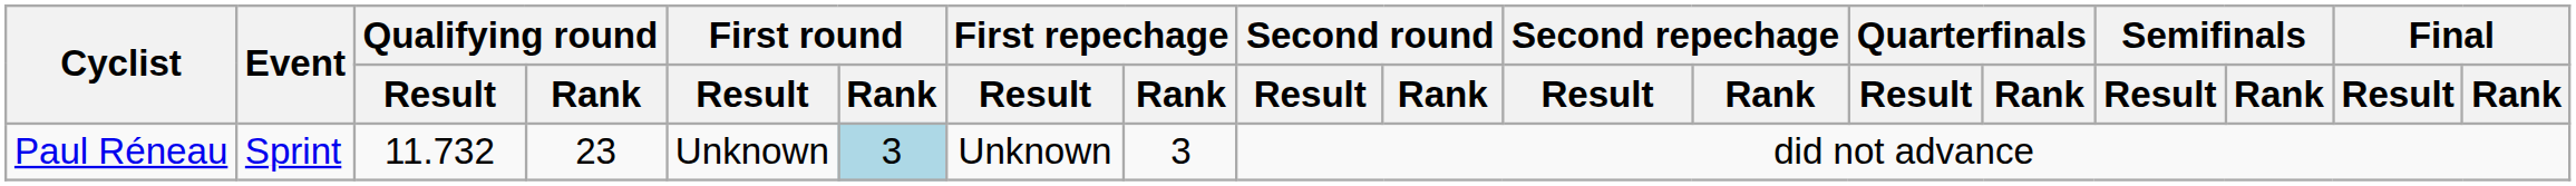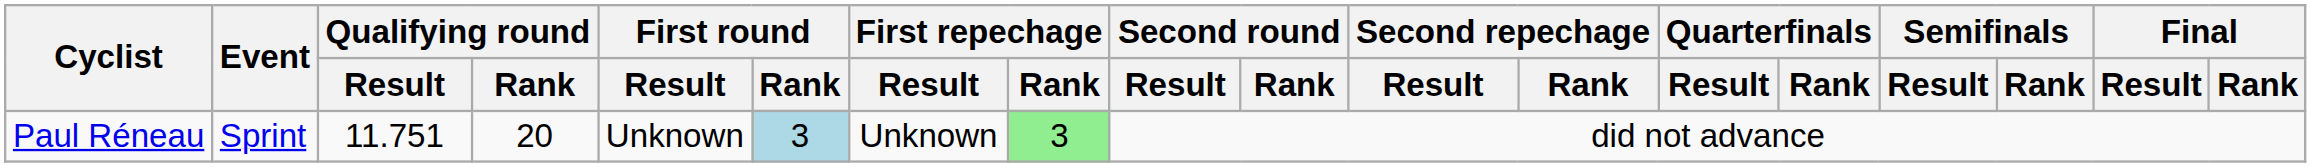 <table class=wikitable style="font-size:90%">
 <tr>
 <th rowspan=2>Cyclist</th>
 <th rowspan=2>Event</th>
 <th colspan=2>Qualifying round</th>
 <th colspan=2>First round</th>
 <th colspan=2>First repechage</th>
 <th colspan=2>Second round</th>
 <th colspan=2>Second repechage</th>
 <th colspan=2>Quarterfinals</th>
 <th colspan=2>Semifinals</th>
 <th colspan=2>Final</th>
 </tr>
 <tr>
 <th>Result</th>
 <th>Rank</th>
 <th>Result</th>
 <th>Rank</th>
 <th>Result</th>
 <th>Rank</th>
 <th>Result</th>
 <th>Rank</th>
 <th>Result</th>
 <th>Rank</th>
 <th>Result</th>
 <th>Rank</th>
 <th>Result</th>
 <th>Rank</th>
 <th>Result</th>
 <th>Rank</th>
 </tr>
 <tr>
 <td><a href='#'>Paul Réneau</a></td>
 <td><a href='#'>Sprint</a></td>
-<td align=center>11.732</td>
-<td align=center>23</td>
+<td align=center>11.751</td>
+<td align=center>20</td>
 <td align=center>Unknown</td>
 <td align=center style="background: lightblue;">3</td>
 <td align=center>Unknown</td>
-<td align=center>3</td>
+<td align=center style="background: lightgreen;">3</td>
 <td align=center colspan=10>did not advance</td>
 </tr>
 </table>
